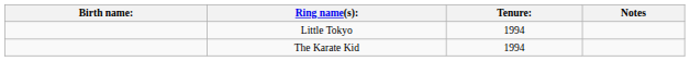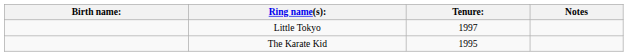 <table class="sortable wikitable" style="font-size:85%; text-align:center; width:70%;">
 <tr>
 <th>Birth name:</th>
 <th><a href='#'>Ring name</a>(s):</th>
 <th>Tenure:</th>
 <th>Notes</th>
 </tr>
 <tr>
 <td> </td>
 <td>Little Tokyo</td>
-<td sort>1994</td>
+<td sort>1997</td>
 <td></td>
 </tr>
 <tr>
 <td></td>
 <td>The Karate Kid</td>
-<td sort>1994</td>
+<td sort>1995</td>
 <td></td>
 </tr>
 </table>
